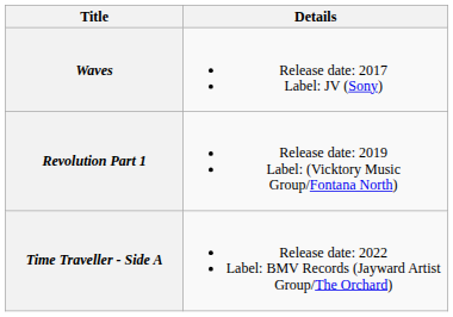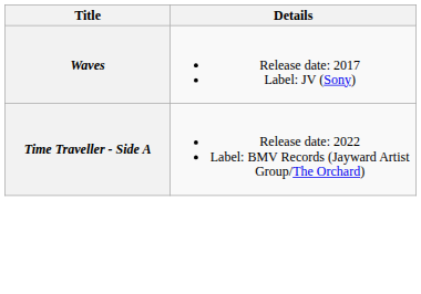 <table class="wikitable plainrowheaders" style="text-align:center;">
 <tr>
 <th style="width:12em;">Title</th>
 <th style="width:18em;">Details</th>
 </tr>
 <tr>
 <th scope="row"><em>Waves</em></th>
 <td><br><ul><li>Release date: 2017</li><li>Label: JV (<a href='#'>Sony</a>)</li></ul></td>
 </tr>
 <tr>
-<th scope="row"><em>Revolution Part 1</em></th>
-<td><br><ul><li>Release date: 2019</li><li>Label:  (Vicktory Music Group/<a href='#'>Fontana North</a>)</li></ul></td>
-</tr>
-<tr>
 <th scope="row"><em>Time Traveller - Side A</em></th>
 <td><br><ul><li>Release date: 2022</li><li>Label: BMV Records (Jayward Artist Group/<a href='#'>The Orchard</a>)</li></ul></td>
 </tr>
 </table>
